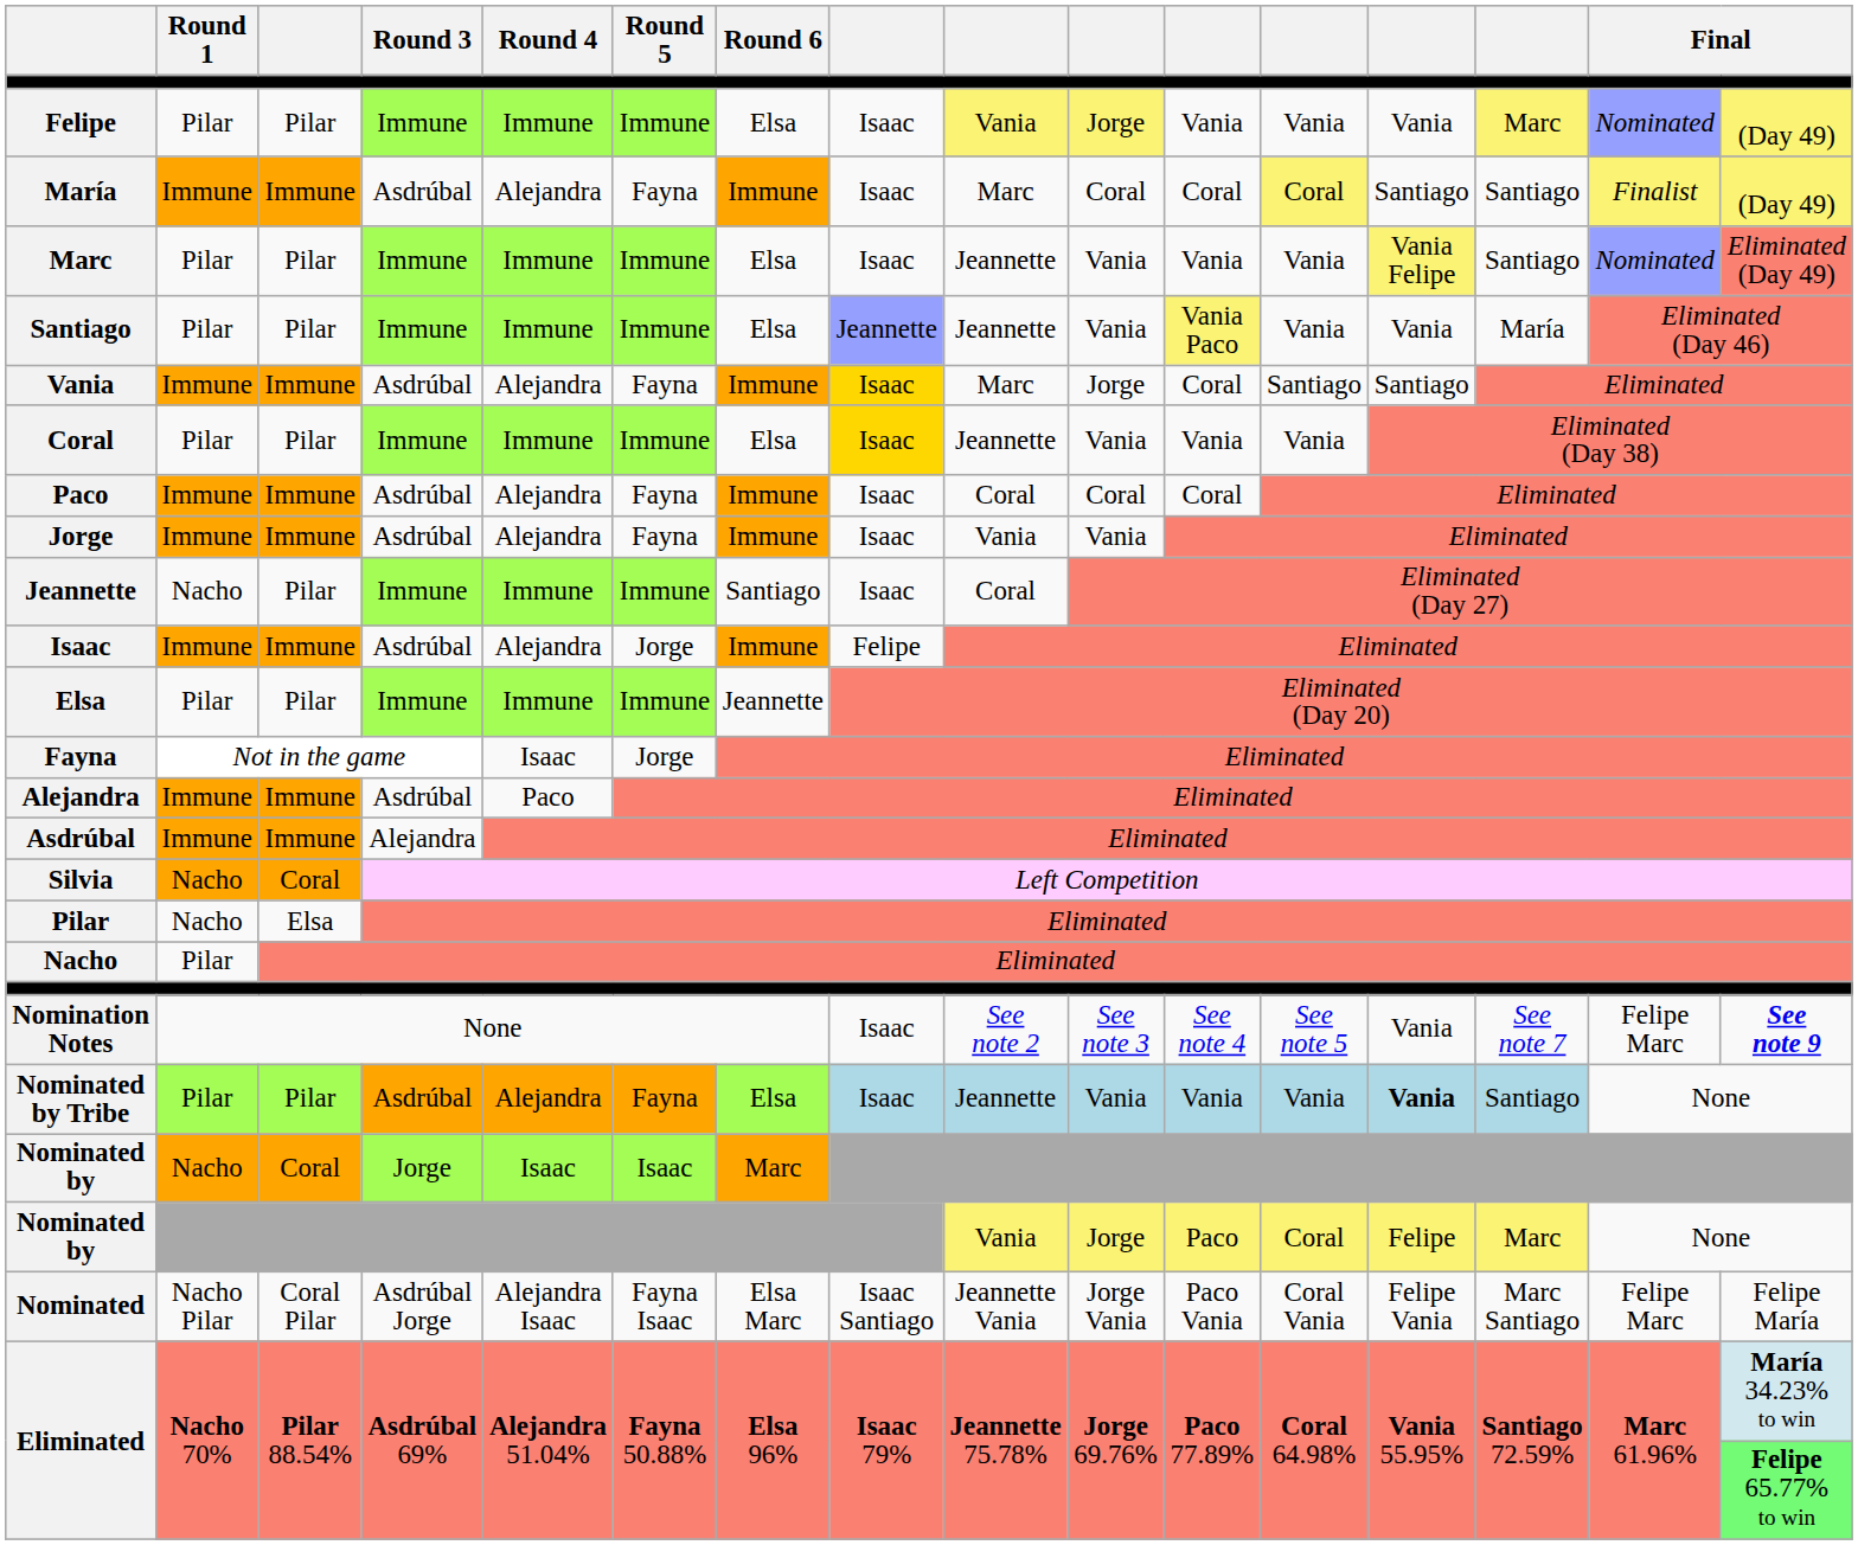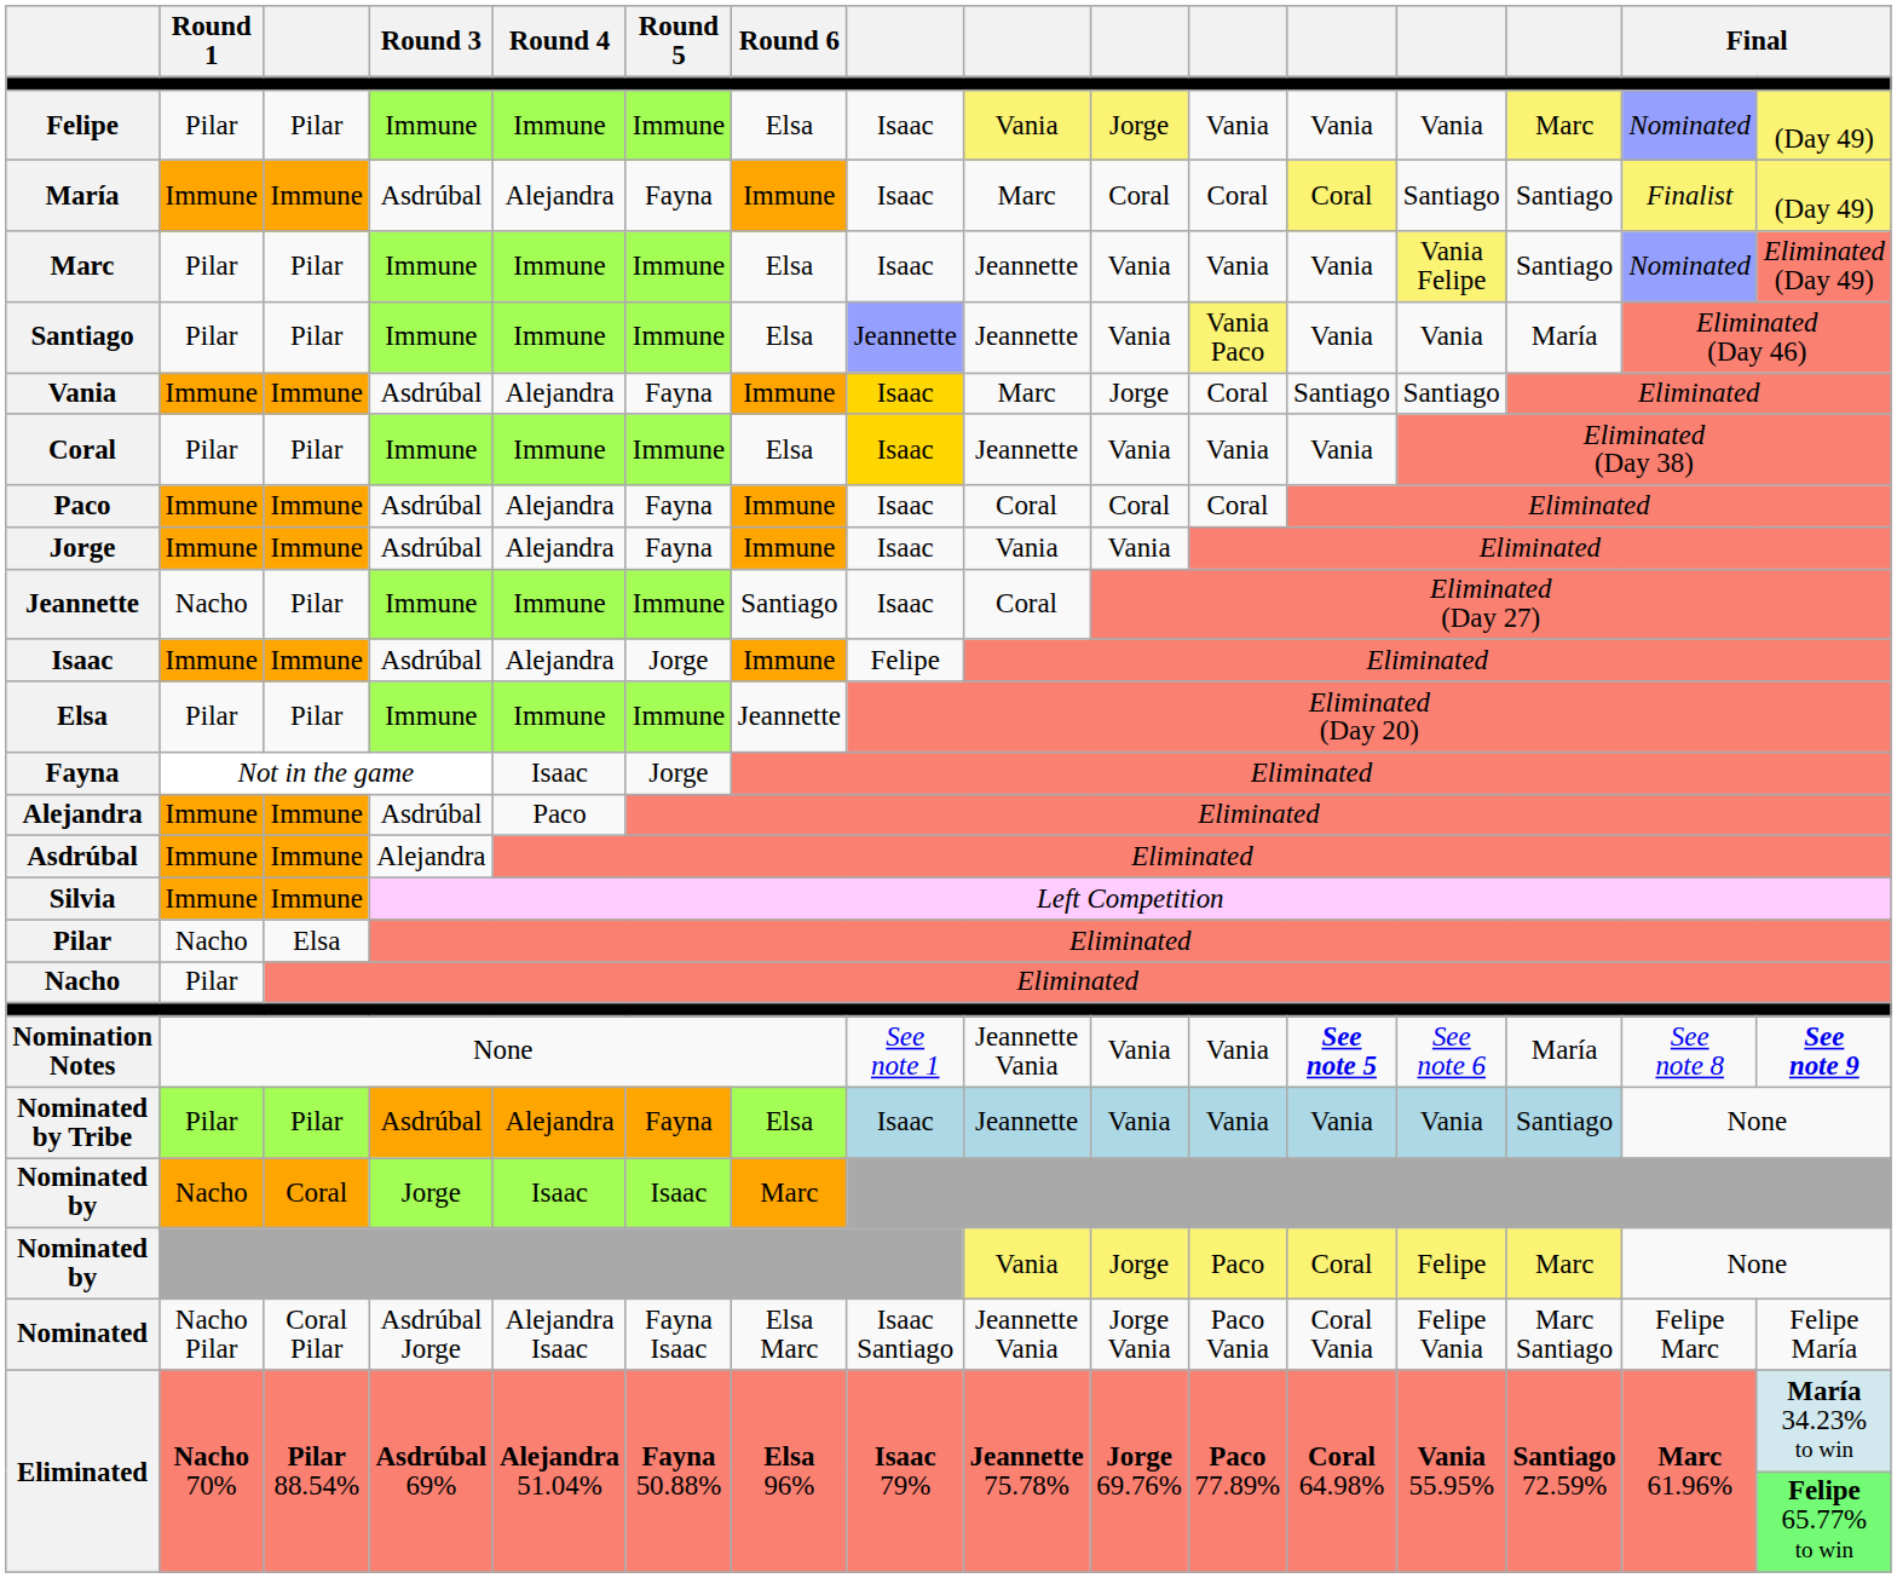 <table class="wikitable" style="text-align:center; width: 50%; font-size:90%; line-height:15px;">
 <tr>
 <th ! style="width: 10%;"></th>
 <th style="width: 10%;">Round 1</th>
 <th style="width: 10%;"></th>
 <th style="width: 10%;">Round 3</th>
 <th style="width: 10%;">Round 4</th>
 <th style="width: 10%;">Round 5</th>
 <th style="width: 10%;">Round 6</th>
 <th style="width: 10%;"></th>
 <th style="width: 10%;"></th>
 <th style="width: 10%;"></th>
 <th style="width: 10%;"></th>
 <th style="width: 10%;"></th>
 <th style="width: 10%;"></th>
 <th style="width: 10%;"></th>
 <th style="width: 20%;" colspan="2">Final</th>
 </tr>
 <tr>
 <th style="background:#000000;" colspan="16"></th>
 </tr>
 <tr>
 <th>Felipe</th>
 <td>Pilar</td>
 <td>Pilar</td>
 <td bgcolor="#A3FD54">Immune</td>
 <td bgcolor="#A3FD54">Immune</td>
 <td bgcolor="#A3FD54">Immune</td>
 <td>Elsa</td>
 <td>Isaac</td>
 <td bgcolor="#FBF373">Vania</td>
 <td bgcolor="#FBF373">Jorge</td>
 <td>Vania</td>
 <td>Vania</td>
 <td>Vania</td>
 <td bgcolor="#FBF373">Marc</td>
 <td style="background:#959FFD; text-align:center"><em>Nominated</em></td>
 <td style="background:#FBF373;"><strong></strong><br>(Day 49)</td>
 </tr>
 <tr>
 <th>María</th>
 <td bgcolor="orange">Immune</td>
 <td bgcolor="orange">Immune</td>
 <td>Asdrúbal</td>
 <td>Alejandra</td>
 <td>Fayna</td>
 <td bgcolor="orange">Immune</td>
 <td>Isaac</td>
 <td>Marc</td>
 <td>Coral</td>
 <td>Coral</td>
 <td bgcolor="#FBF373">Coral</td>
 <td>Santiago</td>
 <td>Santiago</td>
 <td bgcolor="#FBF373"><em>Finalist</em></td>
 <td style="background:#FBF373;"><strong></strong><br>(Day 49)</td>
 </tr>
 <tr>
 <th>Marc</th>
 <td>Pilar</td>
 <td>Pilar</td>
 <td bgcolor="#A3FD54">Immune</td>
 <td bgcolor="#A3FD54">Immune</td>
 <td bgcolor="#A3FD54">Immune</td>
 <td>Elsa</td>
 <td>Isaac</td>
 <td>Jeannette</td>
 <td>Vania</td>
 <td>Vania</td>
 <td>Vania</td>
 <td bgcolor="#FBF373">Vania<br>Felipe</td>
 <td>Santiago</td>
 <td style="background:#959FFD; text-align:center"><em>Nominated</em></td>
 <td style="background:#fa8072; text-align:center"><em>Eliminated</em> <br>(Day 49)</td>
 </tr>
 <tr>
 <th>Santiago</th>
 <td>Pilar</td>
 <td>Pilar</td>
 <td bgcolor="#A3FD54">Immune</td>
 <td bgcolor="#A3FD54">Immune</td>
 <td bgcolor="#A3FD54">Immune</td>
 <td>Elsa</td>
 <td style="background:#959FFD; text-align:center">Jeannette</td>
 <td>Jeannette</td>
 <td>Vania</td>
 <td bgcolor="#FBF373">Vania<br>Paco</td>
 <td>Vania</td>
 <td>Vania</td>
 <td>María</td>
 <td style="background:#fa8072; text-align:center" colspan="2"><em>Eliminated</em> <br>(Day 46)</td>
 </tr>
 <tr>
 <th>Vania</th>
 <td bgcolor="orange">Immune</td>
 <td bgcolor="orange">Immune</td>
 <td>Asdrúbal</td>
 <td>Alejandra</td>
 <td>Fayna</td>
 <td bgcolor="orange">Immune</td>
 <td bgcolor="gold">Isaac</td>
 <td>Marc</td>
 <td>Jorge</td>
 <td>Coral</td>
 <td>Santiago</td>
 <td>Santiago</td>
 <td style="background:#fa8072; text-align:center" colspan="3"><em>Eliminated</em> <br></td>
 </tr>
 <tr>
 <th>Coral</th>
 <td>Pilar</td>
 <td>Pilar</td>
 <td bgcolor="#A3FD54">Immune</td>
 <td bgcolor="#A3FD54">Immune</td>
 <td bgcolor="#A3FD54">Immune</td>
 <td>Elsa</td>
 <td bgcolor="gold">Isaac</td>
 <td>Jeannette</td>
 <td>Vania</td>
 <td>Vania</td>
 <td>Vania</td>
 <td style="background:#fa8072; text-align:center" colspan="4"><em>Eliminated</em> <br>(Day 38)</td>
 </tr>
 <tr>
 <th>Paco</th>
 <td bgcolor="orange">Immune</td>
 <td bgcolor="orange">Immune</td>
 <td>Asdrúbal</td>
 <td>Alejandra</td>
 <td>Fayna</td>
 <td bgcolor="orange">Immune</td>
 <td>Isaac</td>
 <td>Coral</td>
 <td>Coral</td>
 <td>Coral</td>
 <td style="background:#fa8072; text-align:center" colspan="5"><em>Eliminated</em> <br></td>
 </tr>
 <tr>
 <th>Jorge</th>
 <td bgcolor="orange">Immune</td>
 <td bgcolor="orange">Immune</td>
 <td>Asdrúbal</td>
 <td>Alejandra</td>
 <td>Fayna</td>
 <td bgcolor="orange">Immune</td>
 <td>Isaac</td>
 <td>Vania</td>
 <td>Vania</td>
 <td style="background:#fa8072; text-align:center" colspan="6"><em>Eliminated</em> <br></td>
 </tr>
 <tr>
 <th>Jeannette</th>
 <td>Nacho</td>
 <td>Pilar</td>
 <td bgcolor="#A3FD54">Immune</td>
 <td bgcolor="#A3FD54">Immune</td>
 <td bgcolor="#A3FD54">Immune</td>
 <td>Santiago</td>
 <td>Isaac</td>
 <td>Coral</td>
 <td style="background:#fa8072; text-align:center" colspan="7"><em>Eliminated</em> <br>(Day 27)</td>
 </tr>
 <tr>
 <th>Isaac</th>
 <td bgcolor="orange">Immune</td>
 <td bgcolor="orange">Immune</td>
 <td>Asdrúbal</td>
 <td>Alejandra</td>
 <td>Jorge</td>
 <td bgcolor="orange">Immune</td>
 <td>Felipe</td>
 <td style="background:#fa8072; text-align:center" colspan="8"><em>Eliminated</em> <br></td>
 </tr>
 <tr>
 <th>Elsa</th>
 <td>Pilar</td>
 <td>Pilar</td>
 <td bgcolor="#A3FD54">Immune</td>
 <td bgcolor="#A3FD54">Immune</td>
 <td bgcolor="#A3FD54">Immune</td>
 <td>Jeannette</td>
 <td style="background:#fa8072; text-align:center" colspan="9"><em>Eliminated</em> <br>(Day 20)</td>
 </tr>
 <tr>
 <th>Fayna</th>
 <td style="background:#fff;" colspan=3><em>Not in the game</em></td>
 <td>Isaac</td>
 <td>Jorge</td>
 <td style="background:#fa8072; text-align:center" colspan="10"><em>Eliminated</em> <br></td>
 </tr>
 <tr>
 <th>Alejandra</th>
 <td bgcolor="orange">Immune</td>
 <td bgcolor="orange">Immune</td>
 <td>Asdrúbal</td>
 <td>Paco</td>
 <td style="background:#fa8072; text-align:center" colspan="11"><em>Eliminated</em> <br></td>
 </tr>
 <tr>
 <th>Asdrúbal</th>
 <td bgcolor="orange">Immune</td>
 <td bgcolor="orange">Immune</td>
 <td>Alejandra</td>
 <td style="background:#fa8072; text-align:center" colspan="12"><em>Eliminated</em> <br></td>
 </tr>
 <tr>
 <th>Silvia</th>
-<td bgcolor="orange">Nacho</td>
-<td bgcolor="orange">Coral</td>
+<td bgcolor="orange">Immune</td>
+<td bgcolor="orange">Immune</td>
 <td style="background:#FFCCFF; text-align:center" colspan="13"><em>Left Competition</em> <br></td>
 </tr>
 <tr>
 <th>Pilar</th>
 <td>Nacho</td>
 <td>Elsa</td>
 <td style="background:#fa8072; text-align:center" colspan="13"><em>Eliminated</em> <br></td>
 </tr>
 <tr>
 <th>Nacho</th>
 <td>Pilar</td>
 <td style="background:#fa8072; text-align:center" colspan="14"><em>Eliminated</em> <br></td>
 </tr>
 <tr>
 <th style="background:#000000;" colspan="16"></th>
 </tr>
 <tr>
 <th>Nomination Notes</th>
 <td colspan=6>None</td>
-<td>Isaac</td>
-<td><em><a href='#'>See<br>note 2</a></em></td>
-<td><em><a href='#'>See<br>note 3</a></em></td>
-<td><em><a href='#'>See<br>note 4</a></em></td>
-<td><em><a href='#'>See<br>note 5</a></em></td>
+<td><em><a href='#'>See<br>note 1</a></em></td>
+<td>Jeannette<br>Vania</td>
 <td>Vania</td>
-<td><em><a href='#'>See<br>note 7</a></em></td>
-<td>Felipe<br>Marc</td>
+<td>Vania</td>
+<td><strong><em><a href='#'>See<br>note 5</a></em></strong></td>
+<td><em><a href='#'>See<br>note 6</a></em></td>
+<td>María</td>
+<td><em><a href='#'>See<br>note 8</a></em></td>
 <td><strong><em><a href='#'>See<br>note 9</a></em></strong></td>
 </tr>
 <tr>
 <th>Nominated<br>by Tribe</th>
 <td bgcolor="#A3FD54">Pilar</td>
 <td bgcolor="#A3FD54">Pilar</td>
 <td bgcolor="orange">Asdrúbal</td>
 <td bgcolor="orange">Alejandra</td>
 <td bgcolor="orange">Fayna</td>
 <td bgcolor="#A3FD54">Elsa</td>
 <td bgcolor="lightblue">Isaac</td>
 <td bgcolor="lightblue">Jeannette</td>
 <td bgcolor="lightblue">Vania</td>
 <td bgcolor="lightblue">Vania</td>
 <td bgcolor="lightblue">Vania</td>
-<td bgcolor="lightblue"><strong>Vania</strong></td>
+<td bgcolor="lightblue">Vania</td>
 <td bgcolor="lightblue">Santiago</td>
 <td colspan=2>None</td>
 </tr>
 <tr>
 <th>Nominated by<br></th>
 <td bgcolor="orange">Nacho</td>
 <td bgcolor="orange">Coral</td>
 <td bgcolor="#A3FD54">Jorge</td>
 <td bgcolor="#A3FD54">Isaac</td>
 <td bgcolor="#A3FD54">Isaac</td>
 <td bgcolor="orange">Marc</td>
 <td bgcolor="darkgray" colspan=9></td>
 </tr>
 <tr>
 <th>Nominated by<br></th>
 <td bgcolor="darkgray" colspan=7></td>
 <td bgcolor="#FBF373">Vania</td>
 <td bgcolor="#FBF373">Jorge</td>
 <td bgcolor="#FBF373">Paco</td>
 <td bgcolor="#FBF373">Coral</td>
 <td bgcolor="#FBF373">Felipe</td>
 <td bgcolor="#FBF373">Marc</td>
 <td colspan=2>None</td>
 </tr>
 <tr>
 <th>Nominated</th>
 <td>Nacho<br>Pilar</td>
 <td>Coral<br>Pilar</td>
 <td>Asdrúbal<br>Jorge</td>
 <td>Alejandra<br>Isaac</td>
 <td>Fayna<br>Isaac</td>
 <td>Elsa<br>Marc</td>
 <td>Isaac<br>Santiago</td>
 <td>Jeannette<br>Vania</td>
 <td>Jorge<br>Vania</td>
 <td>Paco<br>Vania</td>
 <td>Coral<br>Vania</td>
 <td>Felipe<br>Vania</td>
 <td>Marc<br>Santiago</td>
 <td>Felipe<br>Marc</td>
 <td>Felipe<br>María</td>
 </tr>
 <tr>
 <th rowspan=2>Eliminated</th>
 <td rowspan=2 style="background:#FA8072;"><strong>Nacho</strong><br>70%<br><small></small></td>
 <td rowspan=2 style="background:#FA8072;"><strong>Pilar</strong><br>88.54%<br><small></small></td>
 <td rowspan=2 style="background:#FA8072;"><strong>Asdrúbal</strong><br>69%<br><small></small></td>
 <td rowspan=2 style="background:#FA8072;"><strong>Alejandra</strong><br>51.04%<br><small></small></td>
 <td rowspan=2 style="background:#FA8072;"><strong>Fayna</strong><br>50.88%<br><small></small></td>
 <td rowspan=2 style="background:#FA8072;"><strong>Elsa</strong><br>96%<br><small></small></td>
 <td rowspan=2 style="background:#FA8072;"><strong>Isaac</strong><br>79%<br><small></small></td>
 <td rowspan=2 style="background:#FA8072;"><strong>Jeannette</strong><br>75.78%<br><small></small></td>
 <td rowspan=2 style="background:#FA8072;"><strong>Jorge</strong><br>69.76%<br><small></small></td>
 <td rowspan=2 style="background:#FA8072;"><strong>Paco</strong><br>77.89%<br><small></small></td>
 <td rowspan=2 style="background:#FA8072;"><strong>Coral</strong><br>64.98%<br><small></small></td>
 <td rowspan=2 style="background:#FA8072;"><strong>Vania</strong><br>55.95%<br><small></small></td>
 <td rowspan=2 style="background:#FA8072;"><strong>Santiago</strong><br>72.59%<br><small></small></td>
 <td rowspan=2 style="background:#FA8072;"><strong>Marc</strong><br>61.96%<br><small></small></td>
 <td style="background:#D1E8EF;"><strong>María</strong><br>34.23%<br><small>to win</small></td>
 </tr>
 <tr>
 <td style="background:#73FB76;"><strong>Felipe</strong><br>65.77%<br><small>to win</small></td>
 </tr>
 </table>
